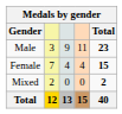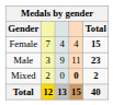 <table class=wikitable style=font-size:85%;float:right;text-align:center>
 <tr>
 <th colspan=5>Medals by gender</th>
 </tr>
 <tr>
 <th>Gender</th>
 <td bgcolor=F7F6A8></td>
 <td bgcolor=DCE5E5></td>
 <td bgcolor=FFDAB9></td>
 <th>Total</th>
 </tr>
 <tr>
+<td>Female</td>
+<td bgcolor=F7F6A8>7</td>
+<td bgcolor=DCE5E5>4</td>
+<td bgcolor=FFDAB9>4</td>
+<td><strong>15</strong></td>
+</tr>
+<tr>
 <td>Male</td>
 <td bgcolor=F7F6A8>3</td>
 <td bgcolor=DCE5E5>9</td>
 <td bgcolor=FFDAB9>11</td>
 <td><strong>23</strong></td>
 </tr>
 <tr>
-<td>Female</td>
-<td bgcolor=F7F6A8>7</td>
-<td bgcolor=DCE5E5>4</td>
-<td bgcolor=FFDAB9>4</td>
-<td><strong>15</strong></td>
-</tr>
-<tr>
 <td>Mixed</td>
 <td bgcolor=F7F6A8>2</td>
 <td bgcolor=DCE5E5>0</td>
-<td bgcolor=FFDAB9>0</td>
+<td bgcolor=FFDAB9><strong>0</strong></td>
 <td><strong>2</strong></td>
 </tr>
 <tr>
 <th>Total</th>
 <th style=background:gold>12</th>
 <th style=background:silver>13</th>
 <th style=background:#c96>15</th>
 <th>40</th>
 </tr>
 </table>
